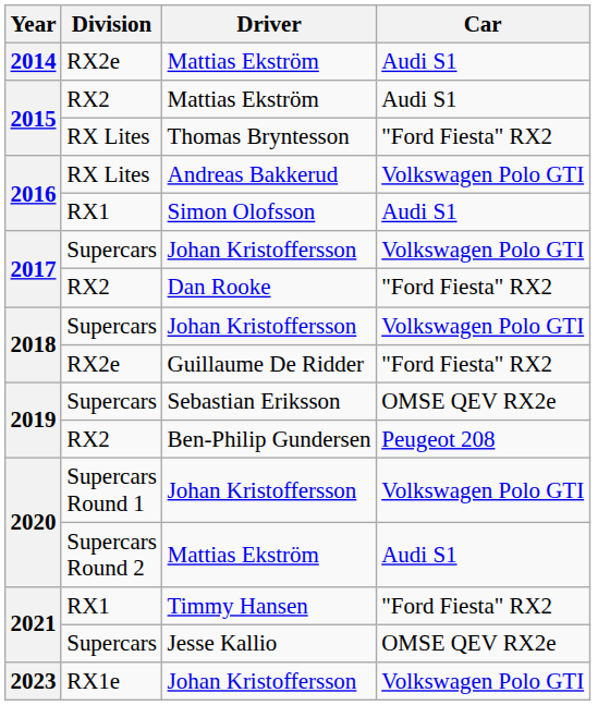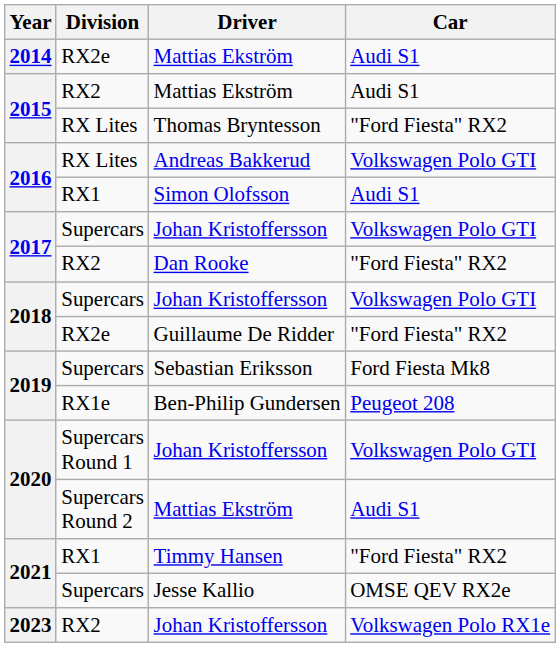 <table class="wikitable" style="font-size: 95%;">
 <tr>
 <th>Year</th>
 <th>Division</th>
 <th>Driver</th>
 <th>Car</th>
 </tr>
 <tr>
 <th><a href='#'>2014</a></th>
 <td>RX2e</td>
 <td> <a href='#'>Mattias Ekström</a></td>
 <td><a href='#'>Audi S1</a></td>
 </tr>
 <tr>
 <th rowspan="2"><a href='#'>2015</a></th>
 <td>RX2</td>
 <td> Mattias Ekström</td>
 <td>Audi S1</td>
 </tr>
 <tr>
 <td>RX Lites</td>
 <td> Thomas Bryntesson</td>
 <td>"Ford Fiesta" RX2</td>
 </tr>
 <tr>
 <th rowspan=2><a href='#'>2016</a></th>
 <td>RX Lites</td>
 <td> <a href='#'>Andreas Bakkerud</a></td>
 <td><a href='#'>Volkswagen Polo GTI</a></td>
 </tr>
 <tr>
 <td>RX1</td>
 <td> <a href='#'>Simon Olofsson</a></td>
 <td><a href='#'>Audi S1</a></td>
 </tr>
 <tr>
 <th rowspan=2><a href='#'>2017</a></th>
 <td>Supercars</td>
 <td> <a href='#'>Johan Kristoffersson</a></td>
 <td><a href='#'>Volkswagen Polo GTI</a></td>
 </tr>
 <tr>
 <td>RX2</td>
 <td> <a href='#'>Dan Rooke</a></td>
 <td>"Ford Fiesta" RX2</td>
 </tr>
 <tr>
 <th rowspan="2">2018</th>
 <td>Supercars</td>
 <td> <a href='#'>Johan Kristoffersson</a></td>
 <td><a href='#'>Volkswagen Polo GTI</a></td>
 </tr>
 <tr>
 <td>RX2e</td>
 <td> Guillaume De Ridder</td>
 <td>"Ford Fiesta" RX2</td>
 </tr>
 <tr>
 <th rowspan="2">2019</th>
 <td>Supercars</td>
 <td> Sebastian Eriksson</td>
-<td>OMSE QEV RX2e</td>
+<td>Ford Fiesta Mk8</td>
 </tr>
 <tr>
-<td>RX2</td>
+<td>RX1e</td>
 <td> Ben-Philip Gundersen</td>
 <td><a href='#'>Peugeot 208</a></td>
 </tr>
 <tr>
 <th rowspan="2">2020</th>
 <td>Supercars<br>Round 1</td>
 <td> <a href='#'>Johan Kristoffersson</a></td>
 <td><a href='#'>Volkswagen Polo GTI</a></td>
 </tr>
 <tr>
 <td>Supercars<br>Round 2</td>
 <td> <a href='#'>Mattias Ekström</a></td>
 <td><a href='#'>Audi S1</a></td>
 </tr>
 <tr>
 <th rowspan="2">2021</th>
 <td>RX1</td>
 <td> <a href='#'>Timmy Hansen</a></td>
 <td>"Ford Fiesta" RX2</td>
 </tr>
 <tr>
 <td>Supercars</td>
 <td> Jesse Kallio</td>
 <td>OMSE QEV RX2e</td>
 </tr>
 <tr>
 <th>2023</th>
-<td>RX1e</td>
+<td>RX2</td>
 <td> <a href='#'>Johan Kristoffersson</a></td>
-<td><a href='#'>Volkswagen Polo GTI</a></td>
+<td><a href='#'>Volkswagen Polo RX1e</a></td>
 </tr>
 </table>
